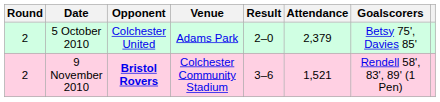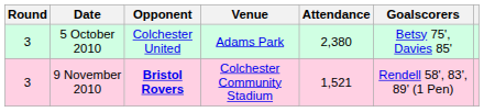 <table class="wikitable" style="text-align:center;">
 <tr>
 <th>Round</th>
 <th>Date</th>
 <th>Opponent</th>
 <th>Venue</th>
-<th>Result</th>
 <th>Attendance</th>
 <th>Goalscorers</th>
 <th></th>
 </tr>
 <tr style="background-color: #d0ffe3;">
-<td>2</td>
+<td>3</td>
 <td>5 October 2010</td>
 <td><a href='#'>Colchester United</a></td>
 <td><a href='#'>Adams Park</a></td>
-<td>2–0</td>
-<td>2,379</td>
+<td>2,380</td>
 <td><a href='#'>Betsy</a> 75', <a href='#'>Davies</a> 85'</td>
 <td></td>
 </tr>
 <tr style="background-color: #ffd0e3;">
-<td>2</td>
+<td>3</td>
 <td>9 November 2010</td>
 <td><strong><a href='#'>Bristol Rovers</a></strong></td>
 <td><a href='#'>Colchester Community Stadium</a></td>
-<td>3–6</td>
 <td>1,521</td>
 <td><a href='#'>Rendell</a> 58', 83', 89' (1 Pen)</td>
 <td></td>
 </tr>
 </table>
